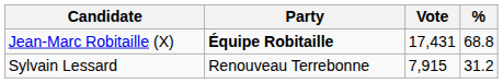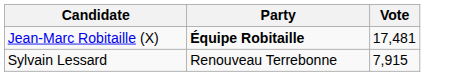 <table class="wikitable">
 <tr>
 <th bgcolor="#DDDDFF" width="200px">Candidate</th>
 <th bgcolor="#DDDDFF" width="200px">Party</th>
 <th bgcolor="#DDDDFF" width="50px">Vote</th>
-<th bgcolor="#DDDDFF" width="30px">%</th>
 </tr>
 <tr>
 <td><a href='#'>Jean-Marc Robitaille</a> (X)</td>
 <td><strong>Équipe Robitaille</strong></td>
-<td>17,431</td>
-<td>68.8</td>
+<td>17,481</td>
 </tr>
 <tr>
 <td>Sylvain Lessard</td>
 <td>Renouveau Terrebonne</td>
 <td>7,915</td>
-<td>31.2</td>
 </tr>
 </table>
